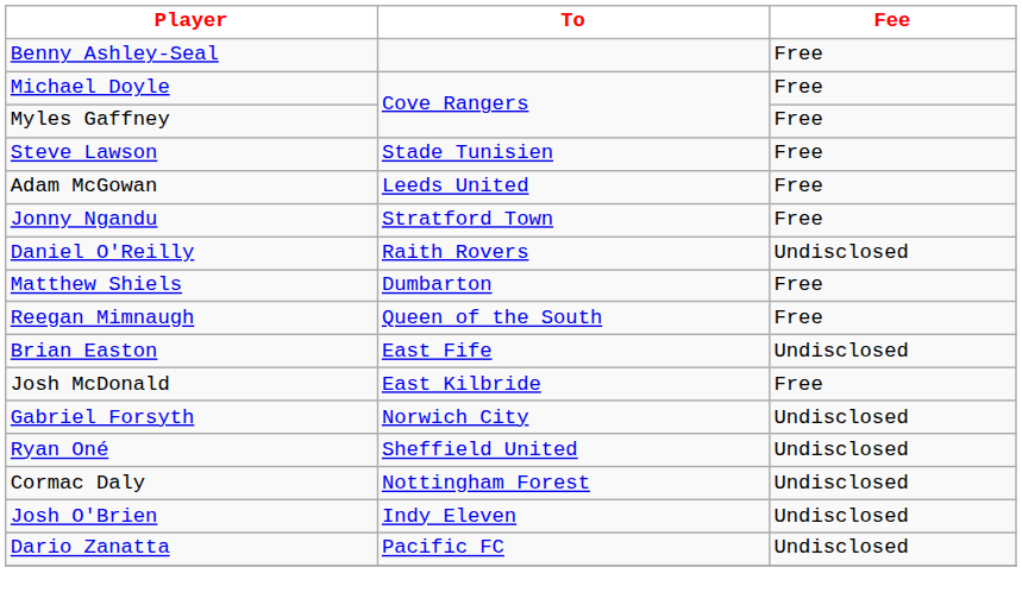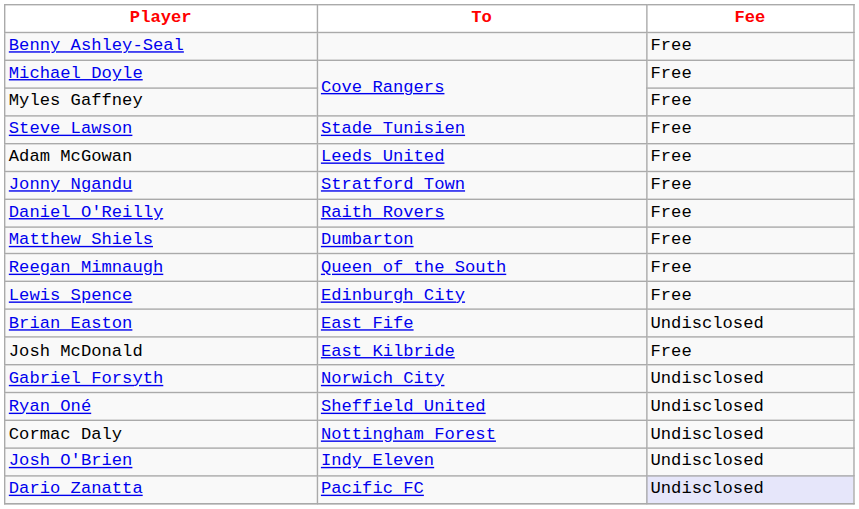 <table class="wikitable" style="text-align:left; font-size:95%;width:98%;">
 <tr>
 <th style="background:white; color:red;">Player</th>
 <th style="background:white; color:red;">To</th>
 <th style="background:white; color:red;">Fee</th>
 </tr>
 <tr>
 <td> <a href='#'>Benny Ashley-Seal</a></td>
 <td></td>
 <td>Free</td>
 </tr>
 <tr>
 <td> <a href='#'>Michael Doyle</a></td>
 <td rowspan=2> <a href='#'>Cove Rangers</a></td>
 <td>Free</td>
 </tr>
 <tr>
 <td> Myles Gaffney</td>
 <td>Free</td>
 </tr>
 <tr>
 <td> <a href='#'>Steve Lawson</a></td>
 <td> <a href='#'>Stade Tunisien</a></td>
 <td>Free</td>
 </tr>
 <tr>
 <td> Adam McGowan</td>
 <td> <a href='#'>Leeds United</a></td>
 <td>Free</td>
 </tr>
 <tr>
 <td> <a href='#'>Jonny Ngandu</a></td>
 <td> <a href='#'>Stratford Town</a></td>
 <td>Free</td>
 </tr>
 <tr>
 <td> <a href='#'>Daniel O'Reilly</a></td>
 <td> <a href='#'>Raith Rovers</a></td>
-<td>Undisclosed</td>
+<td>Free</td>
 </tr>
 <tr>
 <td> <a href='#'>Matthew Shiels</a></td>
 <td> <a href='#'>Dumbarton</a></td>
 <td>Free</td>
 </tr>
 <tr>
 <td> <a href='#'>Reegan Mimnaugh</a></td>
 <td> <a href='#'>Queen of the South</a></td>
+<td>Free</td>
+</tr>
+<tr>
+<td> <a href='#'>Lewis Spence</a></td>
+<td> <a href='#'>Edinburgh City</a></td>
 <td>Free</td>
 </tr>
 <tr>
 <td> <a href='#'>Brian Easton</a></td>
 <td> <a href='#'>East Fife</a></td>
 <td>Undisclosed</td>
 </tr>
 <tr>
 <td> Josh McDonald</td>
 <td> <a href='#'>East Kilbride</a></td>
 <td>Free</td>
 </tr>
 <tr>
 <td> <a href='#'>Gabriel Forsyth</a></td>
 <td> <a href='#'>Norwich City</a></td>
 <td>Undisclosed</td>
 </tr>
 <tr>
 <td> <a href='#'>Ryan Oné</a></td>
 <td> <a href='#'>Sheffield United</a></td>
 <td>Undisclosed</td>
 </tr>
 <tr>
 <td> Cormac Daly</td>
 <td> <a href='#'>Nottingham Forest</a></td>
 <td>Undisclosed</td>
 </tr>
 <tr>
 <td> <a href='#'>Josh O'Brien</a></td>
 <td> <a href='#'>Indy Eleven</a></td>
 <td>Undisclosed</td>
 </tr>
 <tr>
 <td> <a href='#'>Dario Zanatta</a></td>
 <td> <a href='#'>Pacific FC</a></td>
-<td>Undisclosed</td>
+<td style="background: lavender;">Undisclosed</td>
 </tr>
 <tr>
 </tr>
 </table>
